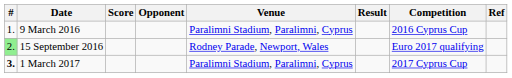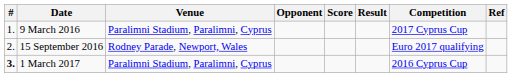 <table class=wikitable>
 <tr>
 <th>#</th>
 <th>Date</th>
+<th>Venue</th>
+<th>Opponent</th>
 <th>Score</th>
-<th>Opponent</th>
-<th>Venue</th>
 <th>Result</th>
 <th>Competition</th>
 <th>Ref</th>
 </tr>
 <tr>
 <td>1.</td>
 <td>9 March 2016</td>
+<td><a href='#'>Paralimni Stadium</a>, <a href='#'>Paralimni</a>, <a href='#'>Cyprus</a></td>
 <td></td>
 <td></td>
-<td><a href='#'>Paralimni Stadium</a>, <a href='#'>Paralimni</a>, <a href='#'>Cyprus</a></td>
 <td></td>
-<td><a href='#'>2016 Cyprus Cup</a></td>
+<td><a href='#'>2017 Cyprus Cup</a></td>
 <td align=center></td>
 </tr>
 <tr>
-<td style="background: lightgreen;">2.</td>
+<td>2.</td>
 <td>15 September 2016</td>
+<td><a href='#'>Rodney Parade</a>, <a href='#'>Newport, Wales</a></td>
 <td></td>
 <td></td>
-<td><a href='#'>Rodney Parade</a>, <a href='#'>Newport, Wales</a></td>
 <td></td>
 <td><a href='#'>Euro 2017 qualifying</a></td>
 <td align=center></td>
 </tr>
 <tr>
 <td><strong>3.</strong></td>
 <td>1 March 2017</td>
+<td><a href='#'>Paralimni Stadium</a>, <a href='#'>Paralimni</a>, <a href='#'>Cyprus</a></td>
 <td></td>
 <td></td>
-<td><a href='#'>Paralimni Stadium</a>, <a href='#'>Paralimni</a>, <a href='#'>Cyprus</a></td>
 <td></td>
-<td><a href='#'>2017 Cyprus Cup</a></td>
+<td><a href='#'>2016 Cyprus Cup</a></td>
 <td align=center></td>
 </tr>
 </table>
